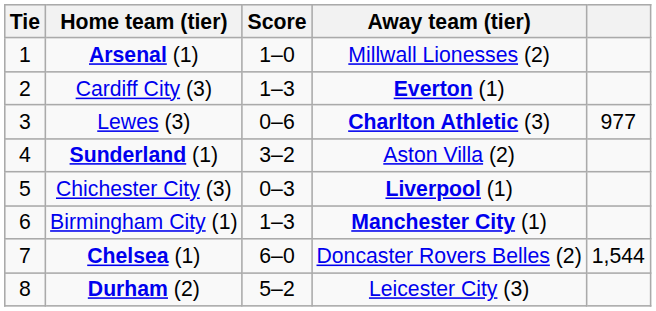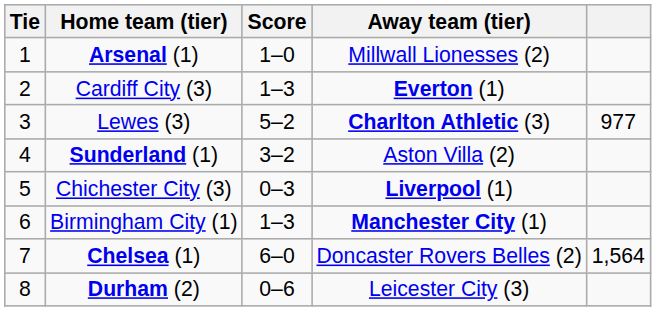 <table class="wikitable" style="text-align:center; font-size:85%">
 <tr>
 <th>Tie</th>
 <th>Home team (tier)</th>
 <th>Score</th>
 <th>Away team (tier)</th>
 <th></th>
 </tr>
 <tr>
 <td>1</td>
 <td><strong><a href='#'>Arsenal</a></strong> (1)</td>
 <td>1–0</td>
 <td><a href='#'>Millwall Lionesses</a> (2)</td>
 <td></td>
 </tr>
 <tr>
 <td>2</td>
 <td><a href='#'>Cardiff City</a> (3)</td>
 <td>1–3</td>
 <td><strong><a href='#'>Everton</a></strong> (1)</td>
 <td></td>
 </tr>
 <tr>
 <td>3</td>
 <td><a href='#'>Lewes</a> (3)</td>
-<td>0–6</td>
+<td>5–2</td>
 <td><strong><a href='#'>Charlton Athletic</a></strong> (3)</td>
 <td>977</td>
 </tr>
 <tr>
 <td>4</td>
 <td><strong><a href='#'>Sunderland</a></strong> (1)</td>
 <td>3–2</td>
 <td><a href='#'>Aston Villa</a> (2)</td>
 <td></td>
 </tr>
 <tr>
 <td>5</td>
 <td><a href='#'>Chichester City</a> (3)</td>
 <td>0–3</td>
 <td><strong><a href='#'>Liverpool</a></strong> (1)</td>
 <td></td>
 </tr>
 <tr>
 <td>6</td>
 <td><a href='#'>Birmingham City</a> (1)</td>
 <td>1–3 </td>
 <td><strong><a href='#'>Manchester City</a></strong> (1)</td>
 <td></td>
 </tr>
 <tr>
 <td>7</td>
 <td><strong><a href='#'>Chelsea</a></strong> (1)</td>
 <td>6–0</td>
 <td><a href='#'>Doncaster Rovers Belles</a> (2)</td>
-<td>1,544</td>
+<td>1,564</td>
 </tr>
 <tr>
 <td>8</td>
 <td><strong><a href='#'>Durham</a></strong> (2)</td>
-<td>5–2</td>
+<td>0–6</td>
 <td><a href='#'>Leicester City</a> (3)</td>
 <td></td>
 </tr>
 </table>
